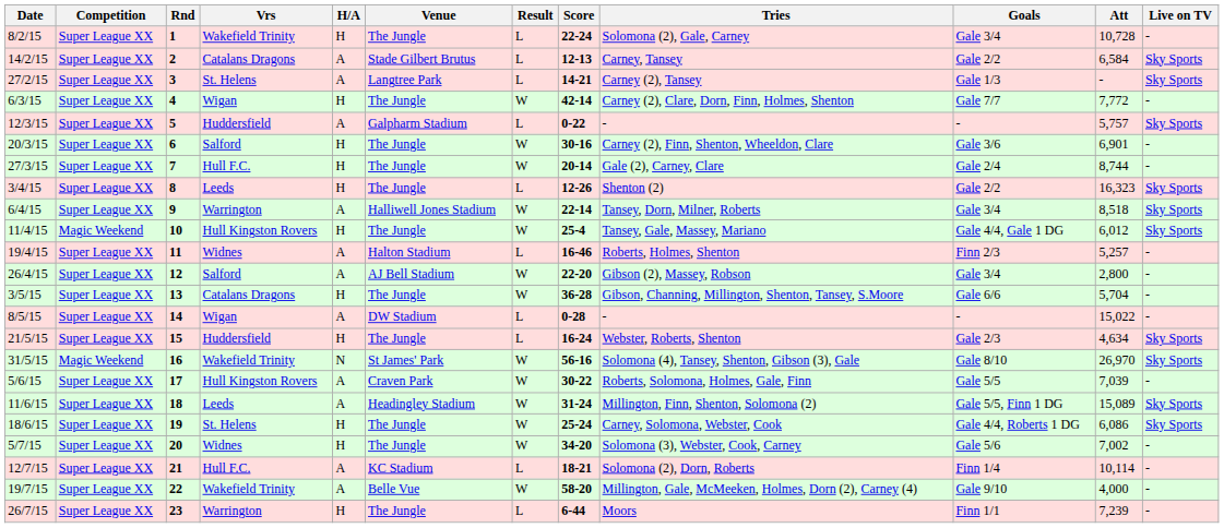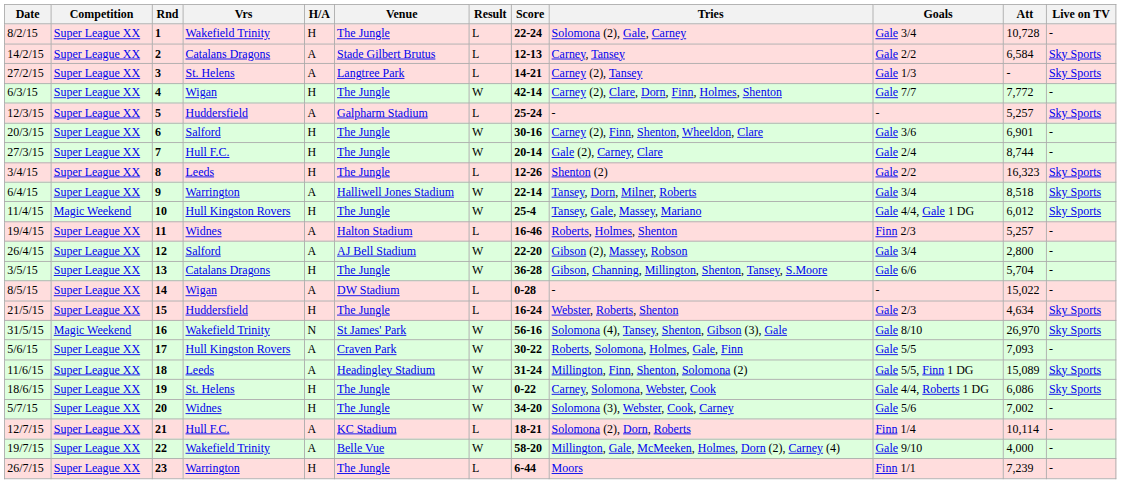 <table class="wikitable"  style="font-size:85%; width:100%;">
 <tr>
 <th>Date</th>
 <th>Competition</th>
 <th>Rnd</th>
 <th>Vrs</th>
 <th>H/A</th>
 <th>Venue</th>
 <th>Result</th>
 <th>Score</th>
 <th>Tries</th>
 <th>Goals</th>
 <th>Att</th>
 <th>Live on TV</th>
 </tr>
 <tr style="background:#fdd; width:20px;"| >
 <td>8/2/15</td>
 <td><a href='#'>Super League XX</a></td>
 <td><strong>1</strong></td>
 <td><a href='#'>Wakefield Trinity</a></td>
 <td>H</td>
 <td><a href='#'>The Jungle</a></td>
 <td>L</td>
 <td><strong>22-24</strong></td>
 <td><a href='#'>Solomona</a> (2), <a href='#'>Gale</a>, <a href='#'>Carney</a></td>
 <td><a href='#'>Gale</a> 3/4</td>
 <td>10,728</td>
 <td>-</td>
 </tr>
 <tr style="background:#fdd; width:20px;"| >
 <td>14/2/15</td>
 <td><a href='#'>Super League XX</a></td>
 <td><strong>2</strong></td>
 <td><a href='#'>Catalans Dragons</a></td>
 <td>A</td>
 <td><a href='#'>Stade Gilbert Brutus</a></td>
 <td>L</td>
 <td><strong>12-13</strong></td>
 <td><a href='#'>Carney</a>, <a href='#'>Tansey</a></td>
 <td><a href='#'>Gale</a> 2/2</td>
 <td>6,584</td>
 <td><a href='#'>Sky Sports</a></td>
 </tr>
 <tr style="background:#fdd; width:20px;"| >
 <td>27/2/15</td>
 <td><a href='#'>Super League XX</a></td>
 <td><strong>3</strong></td>
 <td><a href='#'>St. Helens</a></td>
 <td>A</td>
 <td><a href='#'>Langtree Park</a></td>
 <td>L</td>
 <td><strong>14-21</strong></td>
 <td><a href='#'>Carney</a> (2), <a href='#'>Tansey</a></td>
 <td><a href='#'>Gale</a> 1/3</td>
 <td>-</td>
 <td><a href='#'>Sky Sports</a></td>
 </tr>
 <tr style="background:#dfd; width:20px;"| >
 <td>6/3/15</td>
 <td><a href='#'>Super League XX</a></td>
 <td><strong>4</strong></td>
 <td><a href='#'>Wigan</a></td>
 <td>H</td>
 <td><a href='#'>The Jungle</a></td>
 <td>W</td>
 <td><strong>42-14</strong></td>
 <td><a href='#'>Carney</a> (2), <a href='#'>Clare</a>, <a href='#'>Dorn</a>, <a href='#'>Finn</a>, <a href='#'>Holmes</a>, <a href='#'>Shenton</a></td>
 <td><a href='#'>Gale</a> 7/7</td>
 <td>7,772</td>
 <td>-</td>
 </tr>
 <tr style="background:#fdd; width:20px;"| >
 <td>12/3/15</td>
 <td><a href='#'>Super League XX</a></td>
 <td><strong>5</strong></td>
 <td><a href='#'>Huddersfield</a></td>
 <td>A</td>
 <td><a href='#'>Galpharm Stadium</a></td>
 <td>L</td>
-<td><strong>0-22</strong></td>
+<td><strong>25-24</strong></td>
 <td>-</td>
 <td>-</td>
-<td>5,757</td>
+<td>5,257</td>
 <td><a href='#'>Sky Sports</a></td>
 </tr>
 <tr style="background:#dfd; width:20px;"| >
 <td>20/3/15</td>
 <td><a href='#'>Super League XX</a></td>
 <td><strong>6</strong></td>
 <td><a href='#'>Salford</a></td>
 <td>H</td>
 <td><a href='#'>The Jungle</a></td>
 <td>W</td>
 <td><strong>30-16</strong></td>
 <td><a href='#'>Carney</a> (2), <a href='#'>Finn</a>, <a href='#'>Shenton</a>, <a href='#'>Wheeldon</a>, <a href='#'>Clare</a></td>
 <td><a href='#'>Gale</a> 3/6</td>
 <td>6,901</td>
 <td>-</td>
 </tr>
 <tr style="background:#dfd; width:20px;"| >
 <td>27/3/15</td>
 <td><a href='#'>Super League XX</a></td>
 <td><strong>7</strong></td>
 <td><a href='#'>Hull F.C.</a></td>
 <td>H</td>
 <td><a href='#'>The Jungle</a></td>
 <td>W</td>
 <td><strong>20-14</strong></td>
 <td><a href='#'>Gale</a> (2), <a href='#'>Carney</a>, <a href='#'>Clare</a></td>
 <td><a href='#'>Gale</a> 2/4</td>
 <td>8,744</td>
 <td>-</td>
 </tr>
 <tr style="background:#fdd; width:20px;"| >
 <td>3/4/15</td>
 <td><a href='#'>Super League XX</a></td>
 <td><strong>8</strong></td>
 <td><a href='#'>Leeds</a></td>
 <td>H</td>
 <td><a href='#'>The Jungle</a></td>
 <td>L</td>
 <td><strong>12-26</strong></td>
 <td><a href='#'>Shenton</a> (2)</td>
 <td><a href='#'>Gale</a> 2/2</td>
 <td>16,323</td>
 <td><a href='#'>Sky Sports</a></td>
 </tr>
 <tr style="background:#dfd; width:20px;"| >
 <td>6/4/15</td>
 <td><a href='#'>Super League XX</a></td>
 <td><strong>9</strong></td>
 <td><a href='#'>Warrington</a></td>
 <td>A</td>
 <td><a href='#'>Halliwell Jones Stadium</a></td>
 <td>W</td>
 <td><strong>22-14</strong></td>
 <td><a href='#'>Tansey</a>, <a href='#'>Dorn</a>, <a href='#'>Milner</a>, <a href='#'>Roberts</a></td>
 <td><a href='#'>Gale</a> 3/4</td>
 <td>8,518</td>
 <td><a href='#'>Sky Sports</a></td>
 </tr>
 <tr style="background:#dfd; width:20px;"| >
 <td>11/4/15</td>
 <td><a href='#'>Magic Weekend</a></td>
 <td><strong>10</strong></td>
 <td><a href='#'>Hull Kingston Rovers</a></td>
 <td>H</td>
 <td><a href='#'>The Jungle</a></td>
 <td>W</td>
 <td><strong>25-4</strong></td>
 <td><a href='#'>Tansey</a>, <a href='#'>Gale</a>, <a href='#'>Massey</a>, <a href='#'>Mariano</a></td>
 <td><a href='#'>Gale</a> 4/4, <a href='#'>Gale</a> 1 DG</td>
 <td>6,012</td>
 <td><a href='#'>Sky Sports</a></td>
 </tr>
 <tr style="background:#fdd; width:20px;"| >
 <td>19/4/15</td>
 <td><a href='#'>Super League XX</a></td>
 <td><strong>11</strong></td>
 <td><a href='#'>Widnes</a></td>
 <td>A</td>
 <td><a href='#'>Halton Stadium</a></td>
 <td>L</td>
 <td><strong>16-46</strong></td>
 <td><a href='#'>Roberts</a>, <a href='#'>Holmes</a>, <a href='#'>Shenton</a></td>
 <td><a href='#'>Finn</a> 2/3</td>
 <td>5,257</td>
 <td>-</td>
 </tr>
 <tr style="background:#dfd; width:20px;"| >
 <td>26/4/15</td>
 <td><a href='#'>Super League XX</a></td>
 <td><strong>12</strong></td>
 <td><a href='#'>Salford</a></td>
 <td>A</td>
 <td><a href='#'>AJ Bell Stadium</a></td>
 <td>W</td>
 <td><strong>22-20</strong></td>
 <td><a href='#'>Gibson</a> (2), <a href='#'>Massey</a>, <a href='#'>Robson</a></td>
 <td><a href='#'>Gale</a> 3/4</td>
 <td>2,800</td>
 <td>-</td>
 </tr>
 <tr style="background:#dfd; width:20px;"| >
 <td>3/5/15</td>
 <td><a href='#'>Super League XX</a></td>
 <td><strong>13</strong></td>
 <td><a href='#'>Catalans Dragons</a></td>
 <td>H</td>
 <td><a href='#'>The Jungle</a></td>
 <td>W</td>
 <td><strong>36-28</strong></td>
 <td><a href='#'>Gibson</a>, <a href='#'>Channing</a>, <a href='#'>Millington</a>, <a href='#'>Shenton</a>, <a href='#'>Tansey</a>, <a href='#'>S.Moore</a></td>
 <td><a href='#'>Gale</a> 6/6</td>
 <td>5,704</td>
 <td>-</td>
 </tr>
 <tr style="background:#fdd; width:20px;"| >
 <td>8/5/15</td>
 <td><a href='#'>Super League XX</a></td>
 <td><strong>14</strong></td>
 <td><a href='#'>Wigan</a></td>
 <td>A</td>
 <td><a href='#'>DW Stadium</a></td>
 <td>L</td>
 <td><strong>0-28</strong></td>
 <td>-</td>
 <td>-</td>
 <td>15,022</td>
 <td>-</td>
 </tr>
 <tr style="background:#fdd; width:20px;"| >
 <td>21/5/15</td>
 <td><a href='#'>Super League XX</a></td>
 <td><strong>15</strong></td>
 <td><a href='#'>Huddersfield</a></td>
 <td>H</td>
 <td><a href='#'>The Jungle</a></td>
 <td>L</td>
 <td><strong>16-24</strong></td>
 <td><a href='#'>Webster</a>, <a href='#'>Roberts</a>, <a href='#'>Shenton</a></td>
 <td><a href='#'>Gale</a> 2/3</td>
 <td>4,634</td>
 <td><a href='#'>Sky Sports</a></td>
 </tr>
 <tr style="background:#dfd; width:20px;"| >
 <td>31/5/15</td>
 <td><a href='#'>Magic Weekend</a></td>
 <td><strong>16</strong></td>
 <td><a href='#'>Wakefield Trinity</a></td>
 <td>N</td>
 <td><a href='#'>St James' Park</a></td>
 <td>W</td>
 <td><strong>56-16</strong></td>
 <td><a href='#'>Solomona</a> (4), <a href='#'>Tansey</a>, <a href='#'>Shenton</a>, <a href='#'>Gibson</a> (3), <a href='#'>Gale</a></td>
 <td><a href='#'>Gale</a> 8/10</td>
 <td>26,970</td>
 <td><a href='#'>Sky Sports</a></td>
 </tr>
 <tr style="background:#dfd; width:20px;"| >
 <td>5/6/15</td>
 <td><a href='#'>Super League XX</a></td>
 <td><strong>17</strong></td>
 <td><a href='#'>Hull Kingston Rovers</a></td>
 <td>A</td>
 <td><a href='#'>Craven Park</a></td>
 <td>W</td>
 <td><strong>30-22</strong></td>
 <td><a href='#'>Roberts</a>, <a href='#'>Solomona</a>, <a href='#'>Holmes</a>, <a href='#'>Gale</a>, <a href='#'>Finn</a></td>
 <td><a href='#'>Gale</a> 5/5</td>
-<td>7,039</td>
+<td>7,093</td>
 <td>-</td>
 </tr>
 <tr style="background:#dfd; width:20px;"| >
 <td>11/6/15</td>
 <td><a href='#'>Super League XX</a></td>
 <td><strong>18</strong></td>
 <td><a href='#'>Leeds</a></td>
 <td>A</td>
 <td><a href='#'>Headingley Stadium</a></td>
 <td>W</td>
 <td><strong>31-24</strong></td>
 <td><a href='#'>Millington</a>, <a href='#'>Finn</a>, <a href='#'>Shenton</a>, <a href='#'>Solomona</a> (2)</td>
 <td><a href='#'>Gale</a> 5/5, <a href='#'>Finn</a> 1 DG</td>
 <td>15,089</td>
 <td><a href='#'>Sky Sports</a></td>
 </tr>
 <tr style="background:#dfd; width:20px;"| >
 <td>18/6/15</td>
 <td><a href='#'>Super League XX</a></td>
 <td><strong>19</strong></td>
 <td><a href='#'>St. Helens</a></td>
 <td>H</td>
 <td><a href='#'>The Jungle</a></td>
 <td>W</td>
-<td><strong>25-24</strong></td>
+<td><strong>0-22</strong></td>
 <td><a href='#'>Carney</a>, <a href='#'>Solomona</a>, <a href='#'>Webster</a>, <a href='#'>Cook</a></td>
 <td><a href='#'>Gale</a> 4/4, <a href='#'>Roberts</a> 1 DG</td>
 <td>6,086</td>
 <td><a href='#'>Sky Sports</a></td>
 </tr>
 <tr style="background:#dfd; width:20px;"| >
 <td>5/7/15</td>
 <td><a href='#'>Super League XX</a></td>
 <td><strong>20</strong></td>
 <td><a href='#'>Widnes</a></td>
 <td>H</td>
 <td><a href='#'>The Jungle</a></td>
 <td>W</td>
 <td><strong>34-20</strong></td>
 <td><a href='#'>Solomona</a> (3), <a href='#'>Webster</a>, <a href='#'>Cook</a>, <a href='#'>Carney</a></td>
 <td><a href='#'>Gale</a> 5/6</td>
 <td>7,002</td>
 <td>-</td>
 </tr>
 <tr style="background:#fdd; width:20px;"| >
 <td>12/7/15</td>
 <td><a href='#'>Super League XX</a></td>
 <td><strong>21</strong></td>
 <td><a href='#'>Hull F.C.</a></td>
 <td>A</td>
 <td><a href='#'>KC Stadium</a></td>
 <td>L</td>
 <td><strong>18-21</strong></td>
 <td><a href='#'>Solomona</a> (2), <a href='#'>Dorn</a>, <a href='#'>Roberts</a></td>
 <td><a href='#'>Finn</a> 1/4</td>
 <td>10,114</td>
 <td>-</td>
 </tr>
 <tr style="background:#dfd; width:20px;"| >
 <td>19/7/15</td>
 <td><a href='#'>Super League XX</a></td>
 <td><strong>22</strong></td>
 <td><a href='#'>Wakefield Trinity</a></td>
 <td>A</td>
 <td><a href='#'>Belle Vue</a></td>
 <td>W</td>
 <td><strong>58-20</strong></td>
 <td><a href='#'>Millington</a>, <a href='#'>Gale</a>, <a href='#'>McMeeken</a>, <a href='#'>Holmes</a>, <a href='#'>Dorn</a> (2), <a href='#'>Carney</a> (4)</td>
 <td><a href='#'>Gale</a> 9/10</td>
 <td>4,000</td>
 <td>-</td>
 </tr>
 <tr style="background:#fdd; width:20px;"| >
 <td>26/7/15</td>
 <td><a href='#'>Super League XX</a></td>
 <td><strong>23</strong></td>
 <td><a href='#'>Warrington</a></td>
 <td>H</td>
 <td><a href='#'>The Jungle</a></td>
 <td>L</td>
 <td><strong>6-44</strong></td>
 <td><a href='#'>Moors</a></td>
 <td><a href='#'>Finn</a> 1/1</td>
 <td>7,239</td>
 <td>-</td>
 </tr>
 </table>
